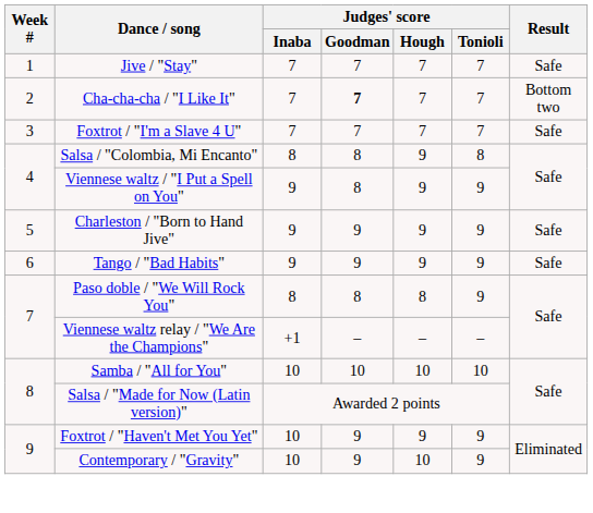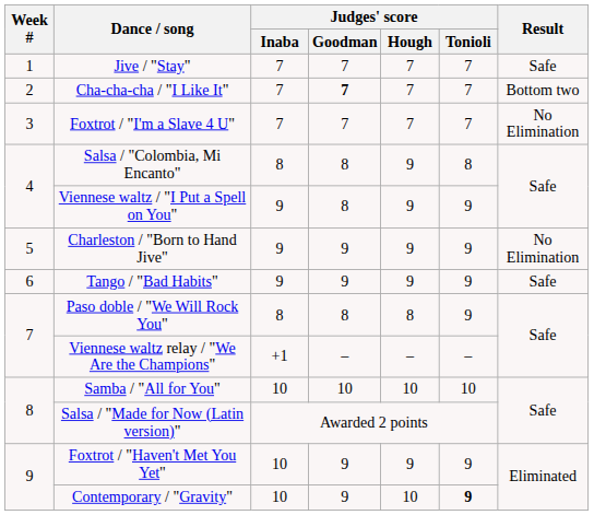 <table class="wikitable">
 <tr style="text-align: center; background:#ccc;">
 <th rowspan="2">Week #</th>
 <th rowspan="2">Dance / song</th>
 <th colspan="4">Judges' score</th>
 <th rowspan="2">Result</th>
 </tr>
 <tr style="text-align: center; background:#ccc;">
 <th style="width:10%;">Inaba</th>
 <th style="width:10%;">Goodman</th>
 <th style="width:10%;">Hough</th>
 <th style="width:10%;">Tonioli</th>
 </tr>
 <tr>
 <td style="text-align: center; background:#faf6f6;">1</td>
 <td style="text-align: center; background:#faf6f6;"><a href='#'>Jive</a> / "<a href='#'>Stay</a>"</td>
 <td style="text-align: center; background:#faf6f6;">7</td>
 <td style="text-align: center; background:#faf6f6;">7</td>
 <td style="text-align: center; background:#faf6f6;">7</td>
 <td style="text-align: center; background:#faf6f6;">7</td>
 <td style="text-align: center; background:#faf6f6;">Safe</td>
 </tr>
 <tr>
 <td style="text-align: center; background:#faf6f6;">2</td>
 <td style="text-align: center; background:#faf6f6;"><a href='#'>Cha-cha-cha</a> / "<a href='#'>I Like It</a>"</td>
 <td style="text-align: center; background:#faf6f6;">7</td>
 <td style="text-align: center; background:#faf6f6;"><strong>7</strong></td>
 <td style="text-align: center; background:#faf6f6;">7</td>
 <td style="text-align: center; background:#faf6f6;">7</td>
 <td style="text-align: center; background:#faf6f6;">Bottom two</td>
 </tr>
 <tr>
 <td style="text-align: center; background:#faf6f6;">3</td>
 <td style="text-align: center; background:#faf6f6;"><a href='#'>Foxtrot</a> / "<a href='#'>I'm a Slave 4 U</a>"</td>
 <td style="text-align: center; background:#faf6f6;">7</td>
 <td style="text-align: center; background:#faf6f6;">7</td>
 <td style="text-align: center; background:#faf6f6;">7</td>
 <td style="text-align: center; background:#faf6f6;">7</td>
-<td style="text-align: center; background:#faf6f6;">Safe</td>
+<td style="text-align: center; background:#faf6f6;">No Elimination</td>
 </tr>
 <tr>
 <td style="text-align: center; background:#faf6f6;" rowspan="2">4</td>
 <td style="text-align: center; background:#faf6f6;"><a href='#'>Salsa</a> / "Colombia, Mi Encanto"</td>
 <td style="text-align: center; background:#faf6f6;">8</td>
 <td style="text-align: center; background:#faf6f6;">8</td>
 <td style="text-align: center; background:#faf6f6;">9</td>
 <td style="text-align: center; background:#faf6f6;">8</td>
 <td style="text-align: center; background:#faf6f6;" rowspan="2">Safe</td>
 </tr>
 <tr>
 <td style="text-align: center; background:#faf6f6;"><a href='#'>Viennese waltz</a> / "<a href='#'>I Put a Spell on You</a>"</td>
 <td style="text-align: center; background:#faf6f6;">9</td>
 <td style="text-align: center; background:#faf6f6;">8</td>
 <td style="text-align: center; background:#faf6f6;">9</td>
 <td style="text-align: center; background:#faf6f6;">9</td>
 </tr>
 <tr>
 <td style="text-align: center; background:#faf6f6;">5</td>
 <td style="text-align: center; background:#faf6f6;"><a href='#'>Charleston</a> / "Born to Hand Jive"</td>
 <td style="text-align: center; background:#faf6f6;">9</td>
 <td style="text-align: center; background:#faf6f6;">9</td>
 <td style="text-align: center; background:#faf6f6;">9</td>
 <td style="text-align: center; background:#faf6f6;">9</td>
-<td style="text-align: center; background:#faf6f6;">Safe</td>
+<td style="text-align: center; background:#faf6f6;">No Elimination</td>
 </tr>
 <tr>
 <td style="text-align: center; background:#faf6f6;">6</td>
 <td style="text-align: center; background:#faf6f6;"><a href='#'>Tango</a> / "<a href='#'>Bad Habits</a>"</td>
 <td style="text-align: center; background:#faf6f6;">9</td>
 <td style="text-align: center; background:#faf6f6;">9</td>
 <td style="text-align: center; background:#faf6f6;">9</td>
 <td style="text-align: center; background:#faf6f6;">9</td>
 <td style="text-align: center; background:#faf6f6;">Safe</td>
 </tr>
 <tr>
 <td style="text-align: center; background:#faf6f6;" rowspan="2">7</td>
 <td style="text-align: center; background:#faf6f6;"><a href='#'>Paso doble</a> / "<a href='#'>We Will Rock You</a>"</td>
 <td style="text-align: center; background:#faf6f6;">8</td>
 <td style="text-align: center; background:#faf6f6;">8</td>
 <td style="text-align: center; background:#faf6f6;">8</td>
 <td style="text-align: center; background:#faf6f6;">9</td>
 <td style="text-align: center; background:#faf6f6;" rowspan="2">Safe</td>
 </tr>
 <tr>
 <td style="text-align: center; background:#faf6f6;"><a href='#'>Viennese waltz</a> relay / "<a href='#'>We Are the Champions</a>"</td>
 <td style="text-align: center; background:#faf6f6;">+1</td>
 <td style="text-align: center; background:#faf6f6;">–</td>
 <td style="text-align: center; background:#faf6f6;">–</td>
 <td style="text-align: center; background:#faf6f6;">–</td>
 </tr>
 <tr>
 <td style="text-align: center; background:#faf6f6;" rowspan="2">8</td>
 <td style="text-align: center; background:#faf6f6;"><a href='#'>Samba</a> / "<a href='#'>All for You</a>"</td>
 <td style="text-align: center; background:#faf6f6;">10</td>
 <td style="text-align: center; background:#faf6f6;">10</td>
 <td style="text-align: center; background:#faf6f6;">10</td>
 <td style="text-align: center; background:#faf6f6;">10</td>
 <td style="text-align: center; background:#faf6f6;" rowspan="2">Safe</td>
 </tr>
 <tr>
 <td style="text-align: center; background:#faf6f6;"><a href='#'>Salsa</a> / "<a href='#'>Made for Now (Latin version)</a>"</td>
 <td style="text-align: center; background:#faf6f6;" colspan="4">Awarded 2 points</td>
 </tr>
 <tr>
 <td style="text-align: center; background:#faf6f6;" rowspan="2">9</td>
 <td style="text-align: center; background:#faf6f6;"><a href='#'>Foxtrot</a> / "<a href='#'>Haven't Met You Yet</a>"</td>
 <td style="text-align: center; background:#faf6f6;">10</td>
 <td style="text-align: center; background:#faf6f6;">9</td>
 <td style="text-align: center; background:#faf6f6;">9</td>
 <td style="text-align: center; background:#faf6f6;">9</td>
 <td style="text-align: center; background:#faf6f6;" rowspan="2">Eliminated</td>
 </tr>
 <tr>
 <td style="text-align: center; background:#faf6f6;"><a href='#'>Contemporary</a> / "<a href='#'>Gravity</a>"</td>
 <td style="text-align: center; background:#faf6f6;">10</td>
 <td style="text-align: center; background:#faf6f6;">9</td>
 <td style="text-align: center; background:#faf6f6;">10</td>
-<td style="text-align: center; background:#faf6f6;">9</td>
+<td style="text-align: center; background:#faf6f6;"><strong>9</strong></td>
 </tr>
 </table>
